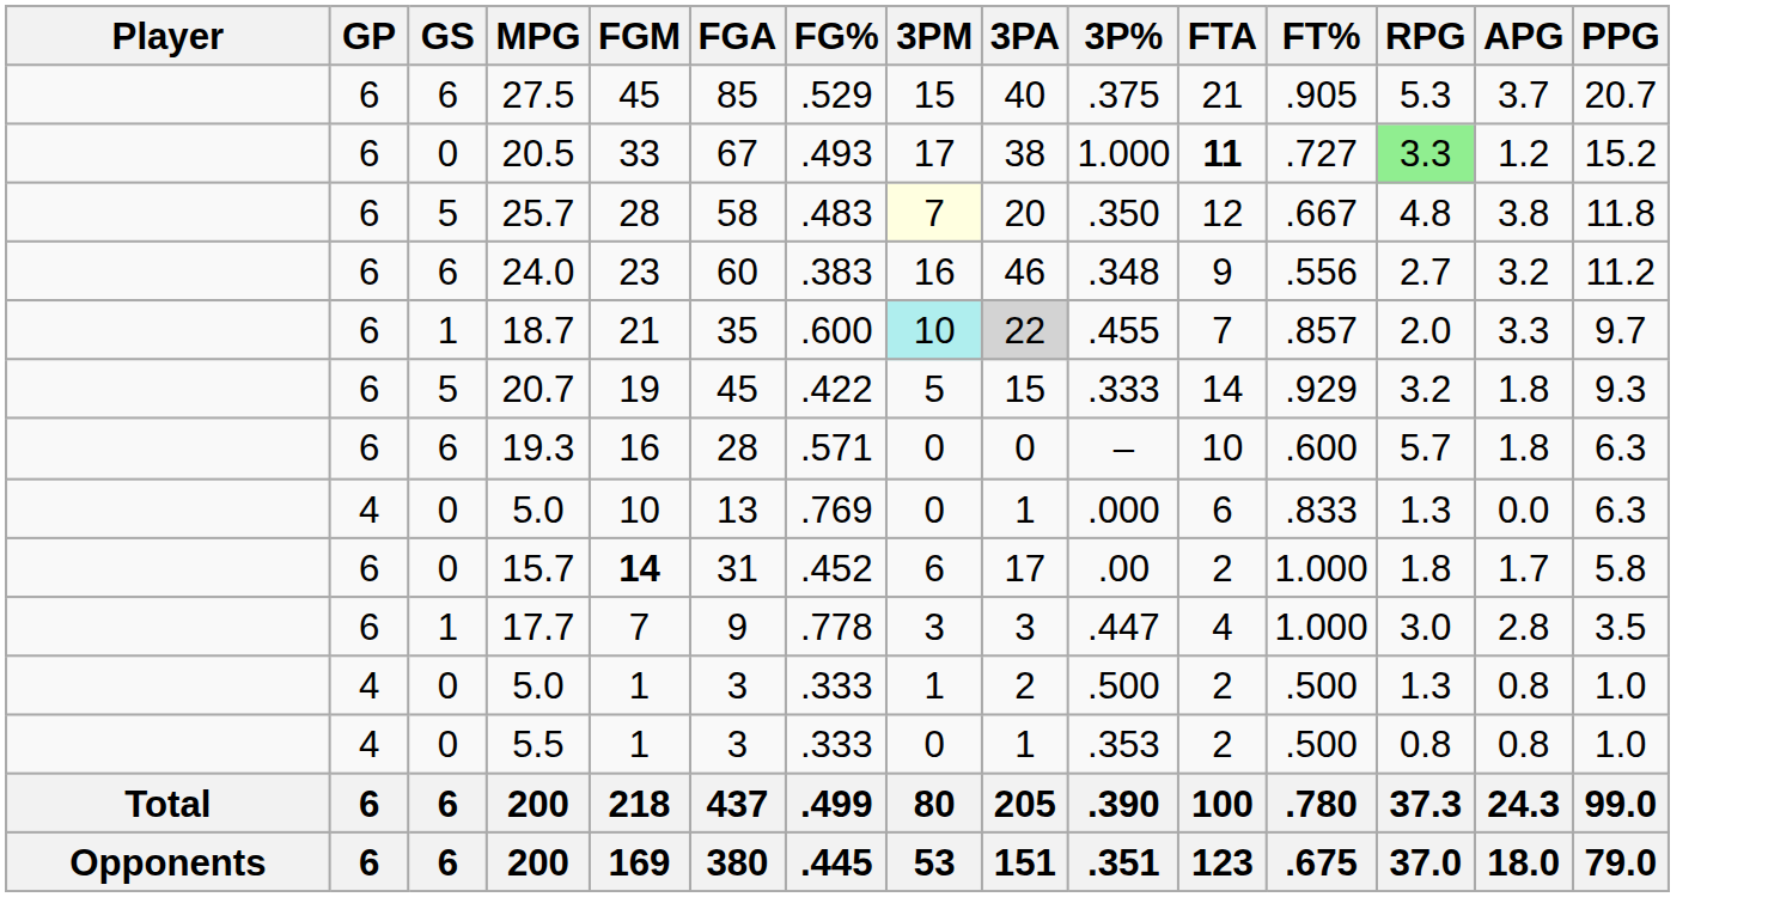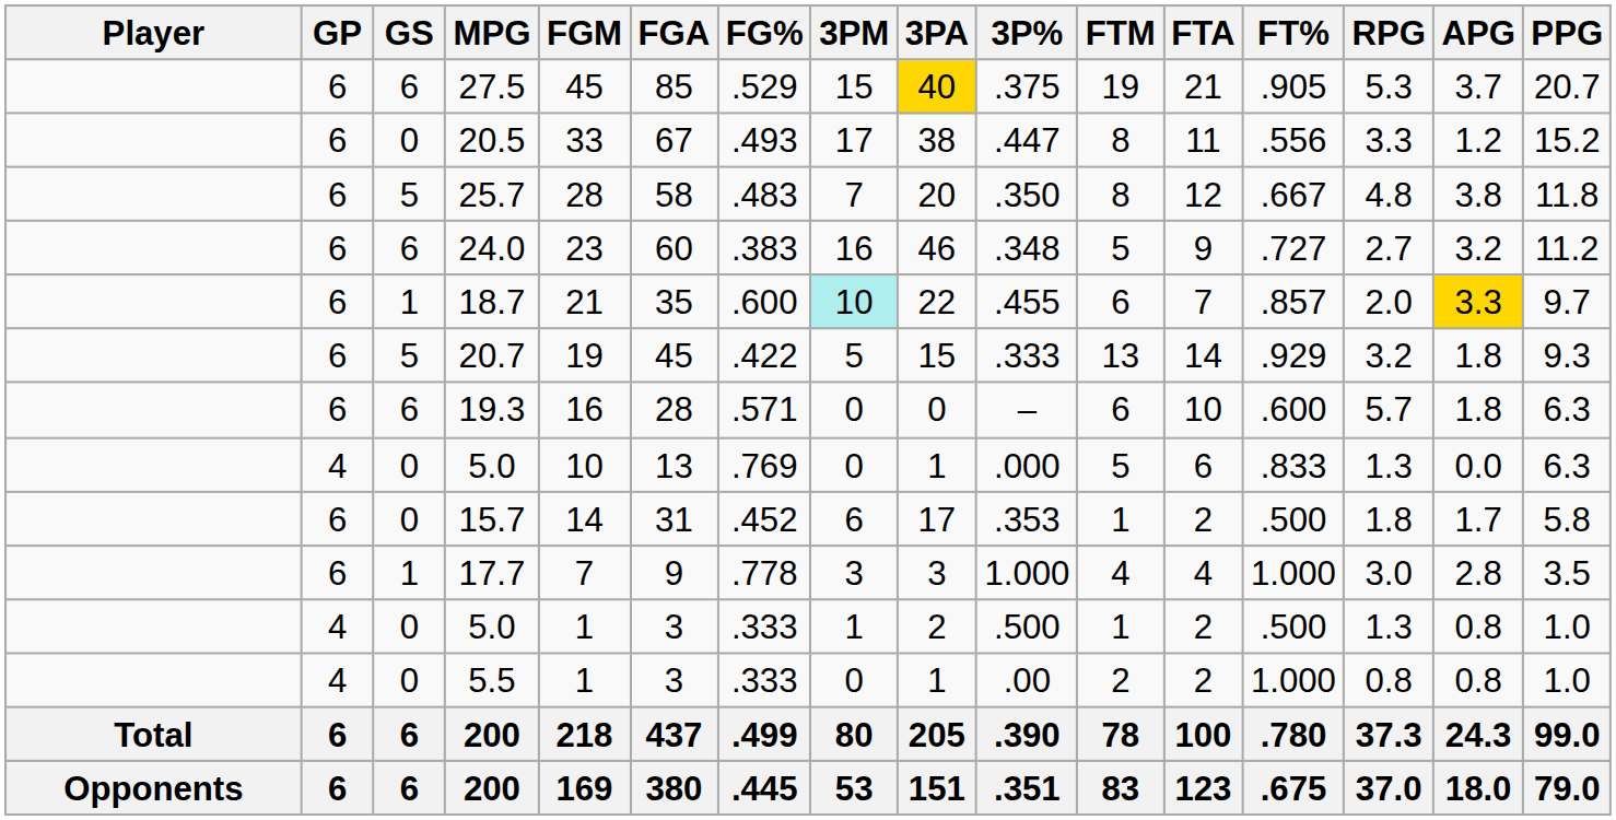 <table class="wikitable sortable" style="text-align:center; font-size:95%">
 <tr>
 <th scope="col" width="125px">Player</th>
 <th scope="col" width="25px">GP</th>
 <th scope="col" width="25px">GS</th>
 <th scope="col" width="25px">MPG</th>
 <th scope="col" width="25px">FGM</th>
 <th scope="col" width="25px">FGA</th>
 <th scope="col" width="25px">FG%</th>
 <th scope="col" width="25px">3PM</th>
 <th scope="col" width="25px">3PA</th>
 <th scope="col" width="25px">3P%</th>
+<th scope="col" width="25px">FTM</th>
 <th scope="col" width="25px">FTA</th>
 <th scope="col" width="25px">FT%</th>
 <th scope="col" width="25px">RPG</th>
 <th scope="col" width="25px">APG</th>
 <th scope="col" width="25px">PPG</th>
 </tr>
 <tr>
 <td></td>
 <td>6</td>
 <td>6</td>
 <td>27.5</td>
 <td>45</td>
 <td>85</td>
 <td>.529</td>
 <td>15</td>
-<td>40</td>
+<td style="background: gold;">40</td>
 <td>.375</td>
+<td>19</td>
 <td>21</td>
 <td>.905</td>
 <td>5.3</td>
 <td>3.7</td>
 <td>20.7</td>
 </tr>
 <tr>
 <td></td>
 <td>6</td>
 <td>0</td>
 <td>20.5</td>
 <td>33</td>
 <td>67</td>
 <td>.493</td>
 <td>17</td>
 <td>38</td>
-<td>1.000</td>
-<td><strong>11</strong></td>
-<td>.727</td>
-<td style="background: lightgreen;">3.3</td>
+<td>.447</td>
+<td>8</td>
+<td>11</td>
+<td>.556</td>
+<td>3.3</td>
 <td>1.2</td>
 <td>15.2</td>
 </tr>
 <tr>
 <td></td>
 <td>6</td>
 <td>5</td>
 <td>25.7</td>
 <td>28</td>
 <td>58</td>
 <td>.483</td>
-<td style="background: lightyellow;">7</td>
+<td>7</td>
 <td>20</td>
 <td>.350</td>
+<td>8</td>
 <td>12</td>
 <td>.667</td>
 <td>4.8</td>
 <td>3.8</td>
 <td>11.8</td>
 </tr>
 <tr>
 <td></td>
 <td>6</td>
 <td>6</td>
 <td>24.0</td>
 <td>23</td>
 <td>60</td>
 <td>.383</td>
 <td>16</td>
 <td>46</td>
 <td>.348</td>
+<td>5</td>
 <td>9</td>
-<td>.556</td>
+<td>.727</td>
 <td>2.7</td>
 <td>3.2</td>
 <td>11.2</td>
 </tr>
 <tr>
 <td></td>
 <td>6</td>
 <td>1</td>
 <td>18.7</td>
 <td>21</td>
 <td>35</td>
 <td>.600</td>
 <td style="background: paleturquoise;">10</td>
-<td style="background: lightgrey;">22</td>
+<td>22</td>
 <td>.455</td>
+<td>6</td>
 <td>7</td>
 <td>.857</td>
 <td>2.0</td>
-<td>3.3</td>
+<td style="background: gold;">3.3</td>
 <td>9.7</td>
 </tr>
 <tr>
 <td></td>
 <td>6</td>
 <td>5</td>
 <td>20.7</td>
 <td>19</td>
 <td>45</td>
 <td>.422</td>
 <td>5</td>
 <td>15</td>
 <td>.333</td>
+<td>13</td>
 <td>14</td>
 <td>.929</td>
 <td>3.2</td>
 <td>1.8</td>
 <td>9.3</td>
 </tr>
 <tr>
 <td></td>
 <td>6</td>
 <td>6</td>
 <td>19.3</td>
 <td>16</td>
 <td>28</td>
 <td>.571</td>
 <td>0</td>
 <td>0</td>
 <td>–</td>
+<td>6</td>
 <td>10</td>
 <td>.600</td>
 <td>5.7</td>
 <td>1.8</td>
 <td>6.3</td>
 </tr>
 <tr>
 <td></td>
 <td>4</td>
 <td>0</td>
 <td>5.0</td>
 <td>10</td>
 <td>13</td>
 <td>.769</td>
 <td>0</td>
 <td>1</td>
 <td>.000</td>
+<td>5</td>
 <td>6</td>
 <td>.833</td>
 <td>1.3</td>
 <td>0.0</td>
 <td>6.3</td>
 </tr>
 <tr>
 <td></td>
 <td>6</td>
 <td>0</td>
 <td>15.7</td>
-<td><strong>14</strong></td>
+<td>14</td>
 <td>31</td>
 <td>.452</td>
 <td>6</td>
 <td>17</td>
-<td>.00</td>
+<td>.353</td>
+<td>1</td>
 <td>2</td>
-<td>1.000</td>
+<td>.500</td>
 <td>1.8</td>
 <td>1.7</td>
 <td>5.8</td>
 </tr>
 <tr>
 <td></td>
 <td>6</td>
 <td>1</td>
 <td>17.7</td>
 <td>7</td>
 <td>9</td>
 <td>.778</td>
 <td>3</td>
 <td>3</td>
-<td>.447</td>
+<td>1.000</td>
+<td>4</td>
 <td>4</td>
 <td>1.000</td>
 <td>3.0</td>
 <td>2.8</td>
 <td>3.5</td>
 </tr>
 <tr>
 <td></td>
 <td>4</td>
 <td>0</td>
 <td>5.0</td>
 <td>1</td>
 <td>3</td>
 <td>.333</td>
 <td>1</td>
 <td>2</td>
 <td>.500</td>
+<td>1</td>
 <td>2</td>
 <td>.500</td>
 <td>1.3</td>
 <td>0.8</td>
 <td>1.0</td>
 </tr>
 <tr>
 <td></td>
 <td>4</td>
 <td>0</td>
 <td>5.5</td>
 <td>1</td>
 <td>3</td>
 <td>.333</td>
 <td>0</td>
 <td>1</td>
-<td>.353</td>
+<td>.00</td>
 <td>2</td>
-<td>.500</td>
+<td>2</td>
+<td>1.000</td>
 <td>0.8</td>
 <td>0.8</td>
 <td>1.0</td>
 </tr>
 <tr class="sortbottom">
 <th>Total</th>
 <th>6</th>
 <th>6</th>
 <th>200</th>
 <th>218</th>
 <th>437</th>
 <th>.499</th>
 <th>80</th>
 <th>205</th>
 <th>.390</th>
+<th>78</th>
 <th>100</th>
 <th>.780</th>
 <th>37.3</th>
 <th>24.3</th>
 <th>99.0</th>
 </tr>
 <tr>
 <th>Opponents</th>
 <th>6</th>
 <th>6</th>
 <th>200</th>
 <th>169</th>
 <th>380</th>
 <th>.445</th>
 <th>53</th>
 <th>151</th>
 <th>.351</th>
+<th>83</th>
 <th>123</th>
 <th>.675</th>
 <th>37.0</th>
 <th>18.0</th>
 <th>79.0</th>
 </tr>
 </table>
